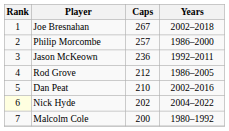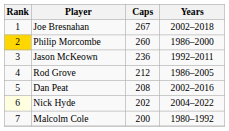 <table class="wikitable sortable" style="text-align:center;">
 <tr>
 <th width=30px>Rank</th>
 <th style="width:150px;">Player</th>
 <th width=50px>Caps</th>
 <th width=100px>Years</th>
 </tr>
 <tr>
 <td>1</td>
 <td style="text-align: left;">Joe Bresnahan</td>
 <td>267</td>
 <td>2002–2018</td>
 </tr>
 <tr>
-<td>2</td>
+<td style="background: gold;">2</td>
 <td style="text-align: left;">Philip Morcombe</td>
-<td>257</td>
+<td>260</td>
 <td>1986–2000</td>
 </tr>
 <tr>
 <td>3</td>
 <td style="text-align: left;">Jason McKeown</td>
 <td>236</td>
 <td>1992–2011</td>
 </tr>
 <tr>
 <td>4</td>
 <td style="text-align: left;">Rod Grove</td>
 <td>212</td>
 <td>1986–2005</td>
 </tr>
 <tr>
 <td>5</td>
 <td style="text-align: left;">Dan Peat</td>
-<td>210</td>
+<td>208</td>
 <td>2002–2016</td>
 </tr>
 <tr>
 <td style="background: lightyellow;">6</td>
 <td style="text-align: left;">Nick Hyde</td>
 <td>202</td>
 <td>2004–2022</td>
 </tr>
 <tr>
 <td>7</td>
 <td style="text-align: left;">Malcolm Cole</td>
 <td>200</td>
 <td>1980–1992</td>
 </tr>
 <tr>
 </tr>
 </table>
